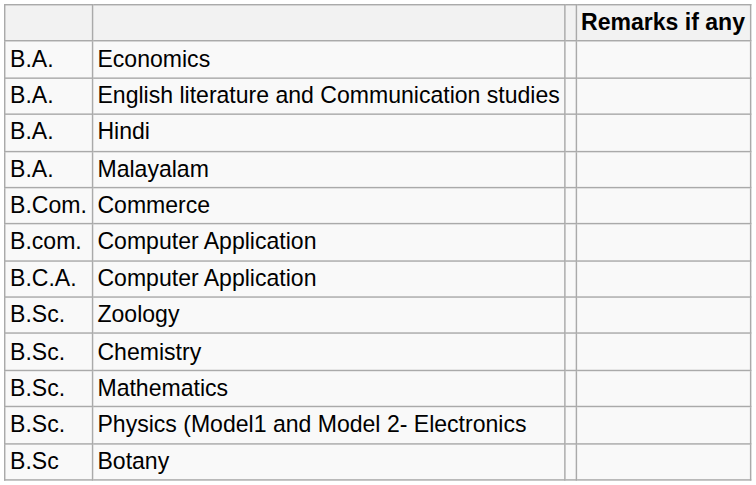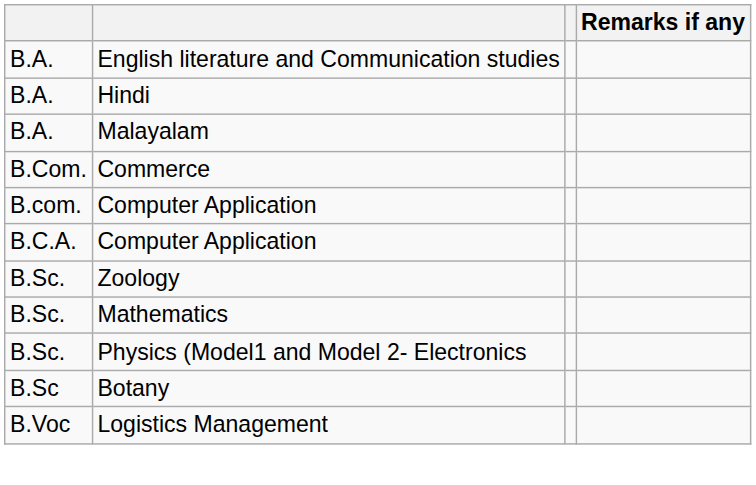 <table class="wikitable sortable">
 <tr>
 <th></th>
 <th></th>
 <th></th>
 <th>Remarks if any</th>
-</tr>
-<tr>
-<td>B.A.</td>
-<td>Economics</td>
-<td></td>
-<td></td>
 </tr>
 <tr>
 <td>B.A.</td>
 <td>English literature and Communication studies</td>
 <td></td>
 <td></td>
 </tr>
 <tr>
 <td>B.A.</td>
 <td>Hindi</td>
 <td></td>
 <td></td>
 </tr>
 <tr>
 <td>B.A.</td>
 <td>Malayalam</td>
 <td></td>
 <td></td>
 </tr>
 <tr>
 <td>B.Com.</td>
 <td>Commerce</td>
 <td></td>
 <td></td>
 </tr>
 <tr>
 <td>B.com.</td>
 <td>Computer Application</td>
 <td></td>
 <td></td>
 </tr>
 <tr>
 <td>B.C.A.</td>
 <td>Computer Application</td>
 <td></td>
 <td></td>
 </tr>
 <tr>
 <td>B.Sc.</td>
 <td>Zoology</td>
 <td></td>
 <td></td>
 </tr>
 <tr>
 <td>B.Sc.</td>
-<td>Chemistry</td>
-<td></td>
-<td></td>
-</tr>
-<tr>
-<td>B.Sc.</td>
 <td>Mathematics</td>
 <td></td>
 <td></td>
 </tr>
 <tr>
 <td>B.Sc.</td>
 <td>Physics (Model1 and Model 2- Electronics</td>
 <td></td>
 <td></td>
 </tr>
 <tr>
 <td>B.Sc</td>
 <td>Botany</td>
 <td></td>
 <td></td>
 </tr>
+<tr>
+<td>B.Voc</td>
+<td>Logistics Management</td>
+<td></td>
+<td></td>
+</tr>
 </table>
